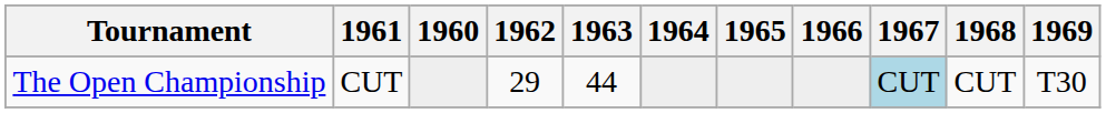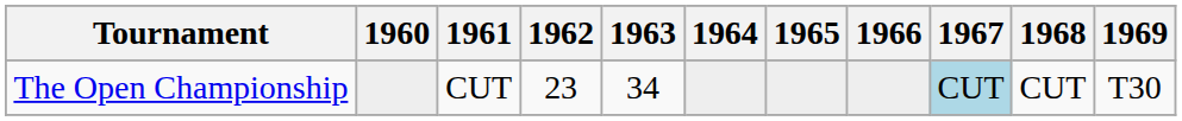 <table class="wikitable" style="font-size:95%;text-align:center;">
 <tr>
 <th>Tournament</th>
+<th>1960</th>
 <th>1961</th>
-<th>1960</th>
 <th>1962</th>
 <th>1963</th>
 <th>1964</th>
 <th>1965</th>
 <th>1966</th>
 <th>1967</th>
 <th>1968</th>
 <th>1969</th>
 </tr>
 <tr>
 <td align=left><a href='#'>The Open Championship</a></td>
+<td style="background:#eeeeee;"></td>
 <td>CUT</td>
-<td style="background:#eeeeee;"></td>
-<td>29</td>
-<td>44</td>
+<td>23</td>
+<td>34</td>
 <td style="background:#eeeeee;"></td>
 <td style="background:#eeeeee;"></td>
 <td style="background:#eeeeee;"></td>
 <td style="background: lightblue;">CUT</td>
 <td>CUT</td>
 <td>T30</td>
 </tr>
 </table>
